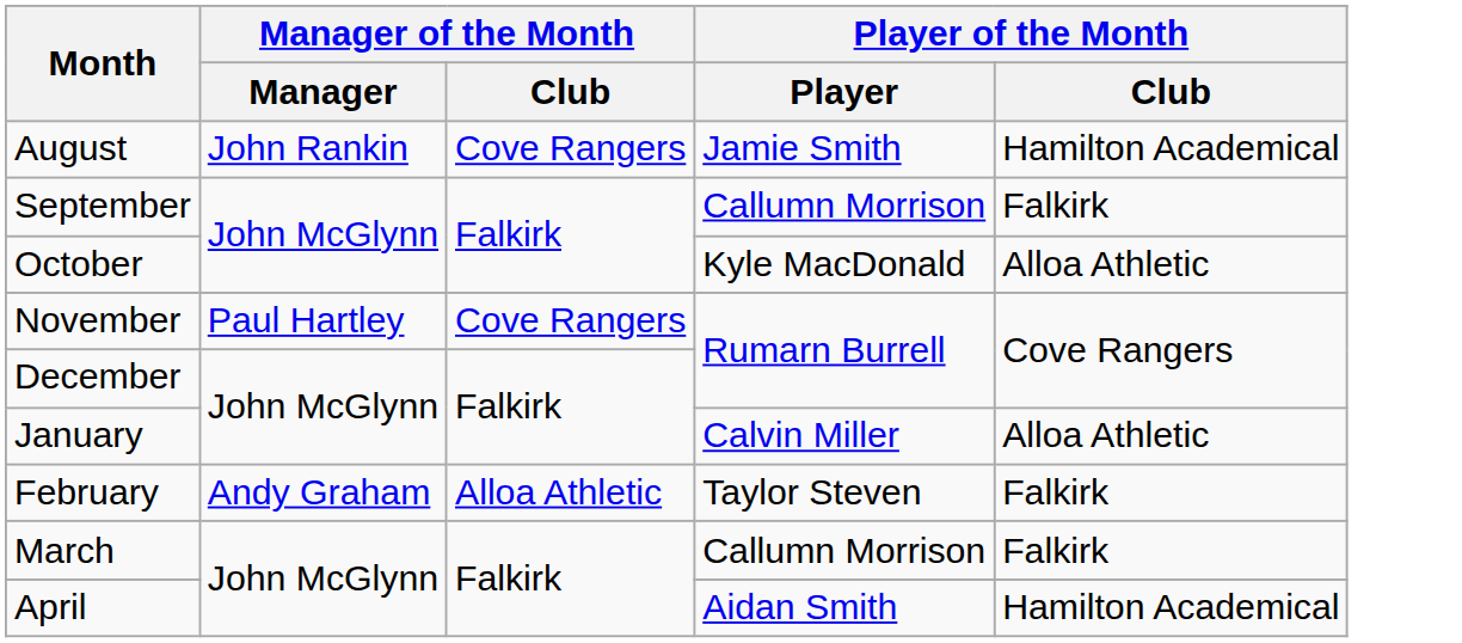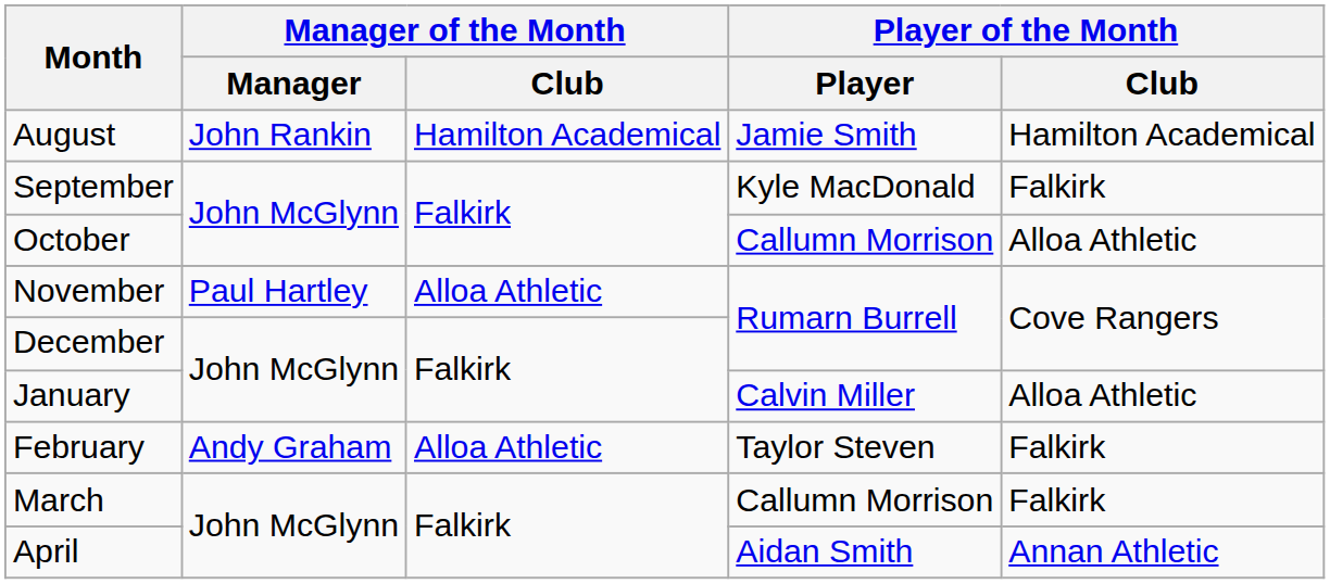 <table class="wikitable">
 <tr>
 <th rowspan="2">Month</th>
 <th colspan="2"><a href='#'>Manager of the Month</a></th>
 <th colspan="2"><a href='#'>Player of the Month</a></th>
 </tr>
 <tr>
 <th>Manager</th>
 <th>Club</th>
 <th>Player</th>
 <th>Club</th>
 </tr>
 <tr>
 <td>August</td>
 <td> <a href='#'>John Rankin</a></td>
-<td><a href='#'>Cove Rangers</a></td>
+<td><a href='#'>Hamilton Academical</a></td>
 <td> <a href='#'>Jamie Smith</a></td>
 <td>Hamilton Academical</td>
 </tr>
 <tr>
 <td>September</td>
 <td rowspan="2"> <a href='#'>John McGlynn</a></td>
 <td rowspan="2"><a href='#'>Falkirk</a></td>
-<td> <a href='#'>Callumn Morrison</a></td>
+<td> Kyle MacDonald</td>
 <td>Falkirk</td>
 </tr>
 <tr>
 <td>October</td>
-<td> Kyle MacDonald</td>
+<td> <a href='#'>Callumn Morrison</a></td>
 <td>Alloa Athletic</td>
 </tr>
 <tr>
 <td>November</td>
 <td> <a href='#'>Paul Hartley</a></td>
-<td><a href='#'>Cove Rangers</a></td>
+<td><a href='#'>Alloa Athletic</a></td>
 <td rowspan="2"> <a href='#'>Rumarn Burrell</a></td>
 <td rowspan="2">Cove Rangers</td>
 </tr>
 <tr>
 <td>December</td>
 <td rowspan="2"> John McGlynn</td>
 <td rowspan="2">Falkirk</td>
 </tr>
 <tr>
 <td>January</td>
 <td> <a href='#'>Calvin Miller</a></td>
 <td>Alloa Athletic</td>
 </tr>
 <tr>
 <td>February</td>
 <td> <a href='#'>Andy Graham</a></td>
 <td><a href='#'>Alloa Athletic</a></td>
 <td> Taylor Steven</td>
 <td>Falkirk</td>
 </tr>
 <tr>
 <td>March</td>
 <td rowspan="2"> John McGlynn</td>
 <td rowspan="2">Falkirk</td>
 <td> Callumn Morrison</td>
 <td>Falkirk</td>
 </tr>
 <tr>
 <td>April</td>
 <td> <a href='#'>Aidan Smith</a></td>
-<td>Hamilton Academical</td>
+<td><a href='#'>Annan Athletic</a></td>
 </tr>
 </table>
